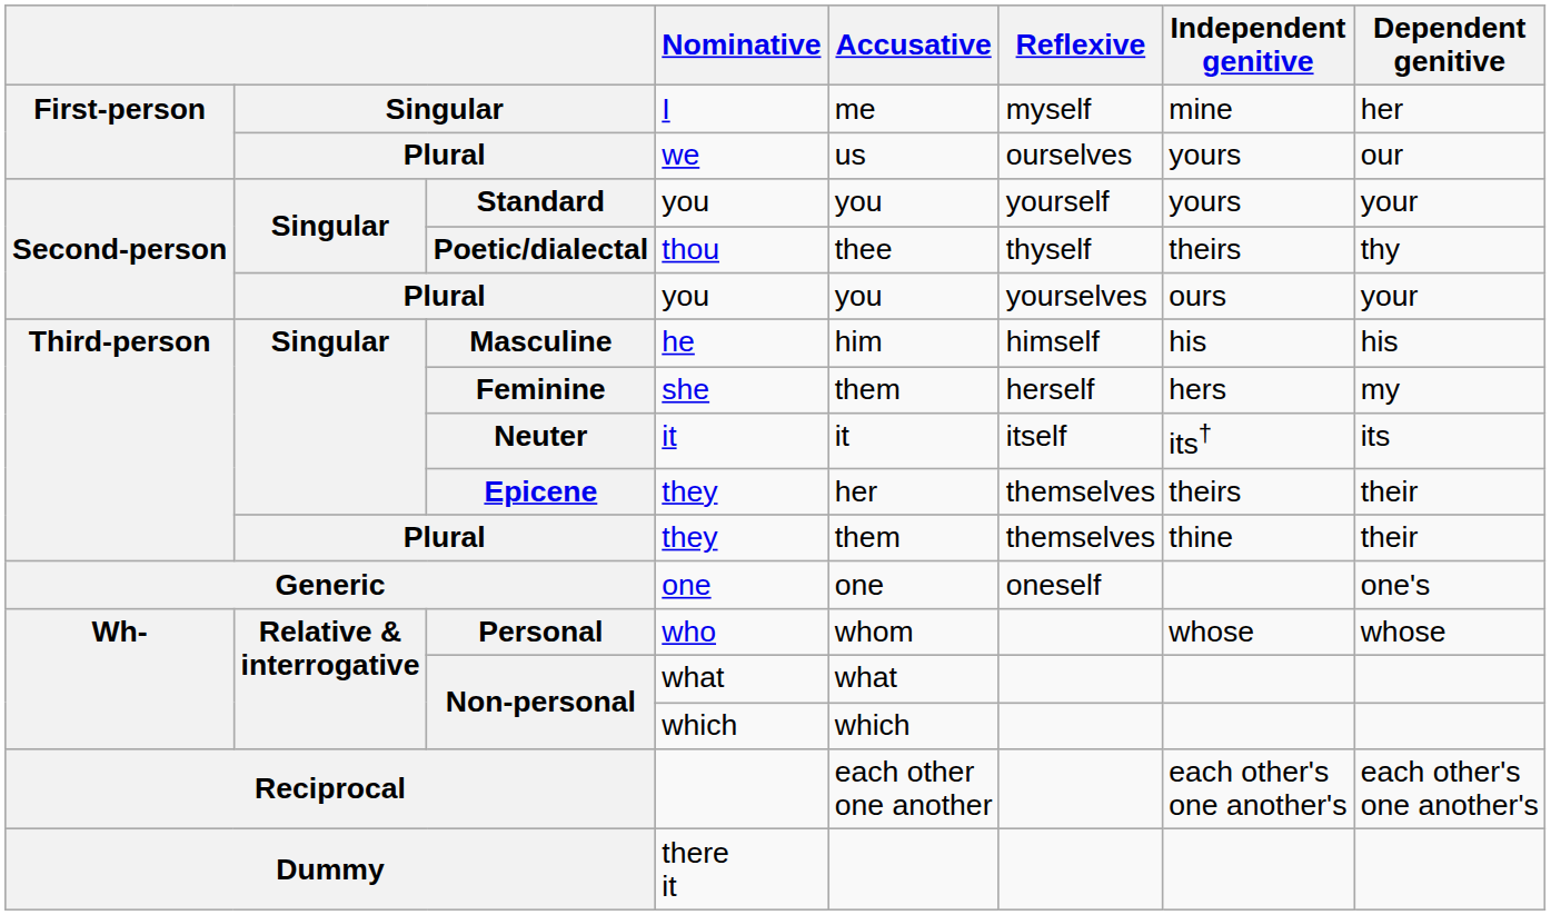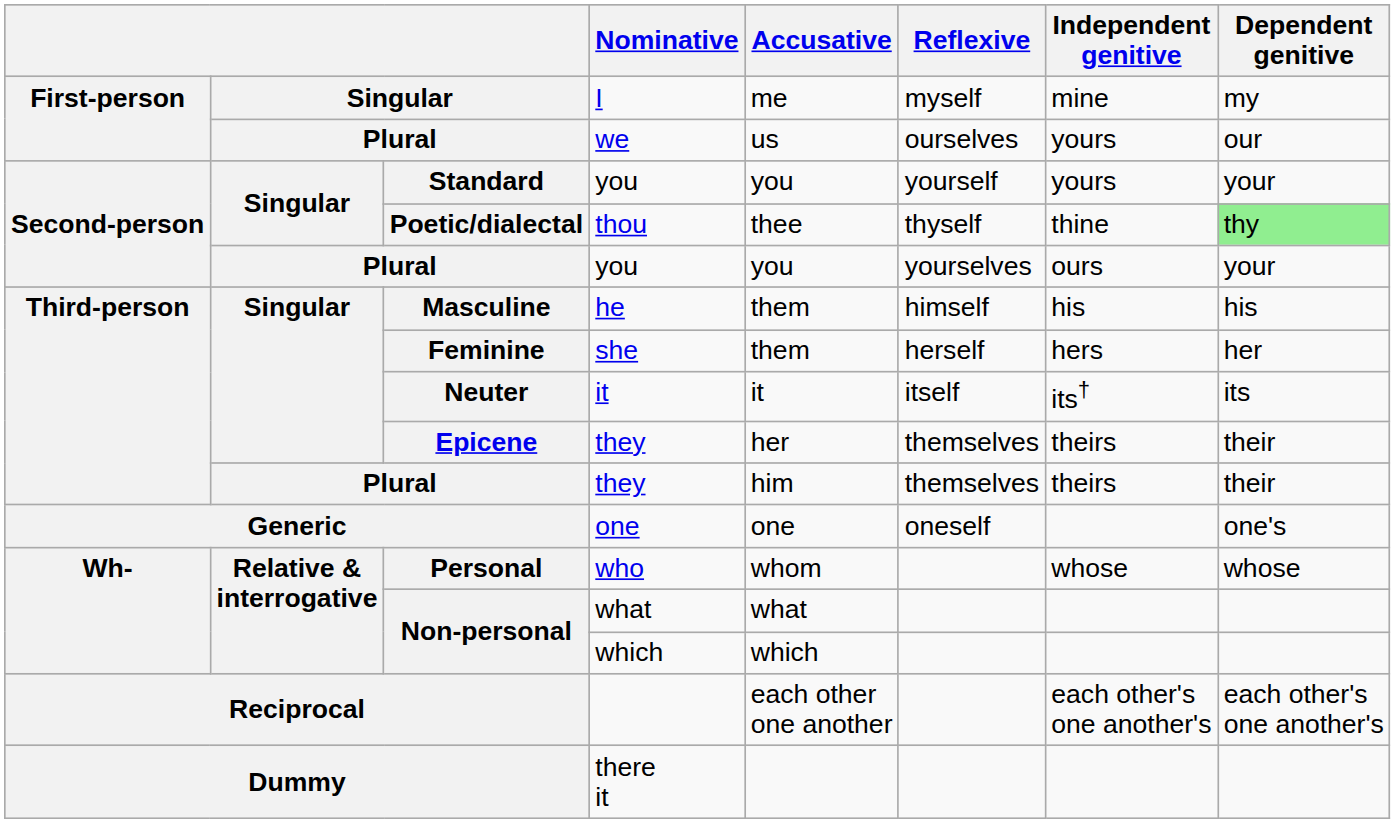 <table class="wikitable">
 <tr>
 <th colspan="3"></th>
 <th><a href='#'>Nominative</a></th>
 <th><a href='#'>Accusative</a></th>
 <th><a href='#'>Reflexive</a></th>
 <th>Independent<br><a href='#'>genitive</a></th>
 <th>Dependent<br>genitive</th>
 </tr>
 <tr valign="top">
 <th rowspan="2">First-person</th>
 <th colspan="2">Singular</th>
 <td><a href='#'>I</a></td>
 <td>me</td>
 <td>myself</td>
 <td>mine</td>
-<td>her</td>
+<td>my</td>
 </tr>
 <tr valign="top">
 <th colspan="2">Plural</th>
 <td><a href='#'>we</a></td>
 <td>us</td>
 <td>ourselves</td>
 <td>yours</td>
 <td>our</td>
 </tr>
 <tr>
 <th rowspan="3">Second-person</th>
 <th rowspan="2">Singular</th>
 <th>Standard</th>
 <td>you</td>
 <td>you</td>
 <td>yourself</td>
 <td>yours</td>
 <td>your</td>
 </tr>
 <tr valign="top">
 <th>Poetic/dialectal</th>
 <td><a href='#'>thou</a></td>
 <td>thee</td>
 <td>thyself</td>
-<td>theirs</td>
-<td>thy</td>
+<td>thine</td>
+<td style="background: lightgreen;">thy</td>
 </tr>
 <tr>
 <th colspan="2">Plural</th>
 <td>you</td>
 <td>you</td>
 <td>yourselves</td>
 <td>ours</td>
 <td>your</td>
 </tr>
 <tr valign="top">
 <th rowspan="5">Third-person</th>
 <th rowspan="4">Singular</th>
 <th>Masculine</th>
 <td><a href='#'>he</a></td>
-<td>him</td>
+<td>them</td>
 <td>himself</td>
 <td>his</td>
 <td>his</td>
 </tr>
 <tr valign="top">
 <th>Feminine</th>
 <td><a href='#'>she</a></td>
 <td>them</td>
 <td>herself</td>
 <td>hers</td>
-<td>my</td>
+<td>her</td>
 </tr>
 <tr valign="top">
 <th>Neuter</th>
 <td><a href='#'>it</a></td>
 <td>it</td>
 <td>itself</td>
 <td>its<sup>†</sup></td>
 <td>its</td>
 </tr>
 <tr valign="top">
 <th><a href='#'>Epicene</a></th>
 <td><a href='#'>they</a></td>
 <td>her</td>
 <td>themselves</td>
 <td>theirs</td>
 <td>their</td>
 </tr>
 <tr valign="top">
 <th colspan="2">Plural</th>
 <td><a href='#'>they</a></td>
-<td>them</td>
+<td>him</td>
 <td>themselves</td>
-<td>thine</td>
+<td>theirs</td>
 <td>their</td>
 </tr>
 <tr valign="top">
 <th colspan="3">Generic</th>
 <td><a href='#'>one</a></td>
 <td>one</td>
 <td>oneself</td>
 <td></td>
 <td>one's</td>
 </tr>
 <tr valign="top">
 <th rowspan="3">Wh-</th>
 <th rowspan="3">Relative &<br>interrogative</th>
 <th>Personal</th>
 <td><a href='#'>who</a></td>
 <td>whom</td>
 <td></td>
 <td>whose</td>
 <td>whose</td>
 </tr>
 <tr>
 <th rowspan="2">Non-personal</th>
 <td>what</td>
 <td>what</td>
 <td></td>
 <td></td>
 <td></td>
 </tr>
 <tr>
 <td>which</td>
 <td>which</td>
 <td></td>
 <td></td>
 <td></td>
 </tr>
 <tr>
 <th colspan="3">Reciprocal</th>
 <td></td>
 <td>each other<br>one another</td>
 <td></td>
 <td>each other's<br>one another's</td>
 <td>each other's<br>one another's</td>
 </tr>
 <tr>
 <th colspan="3">Dummy</th>
 <td>there<br>it</td>
 <td></td>
 <td></td>
 <td></td>
 <td></td>
 </tr>
 </table>
